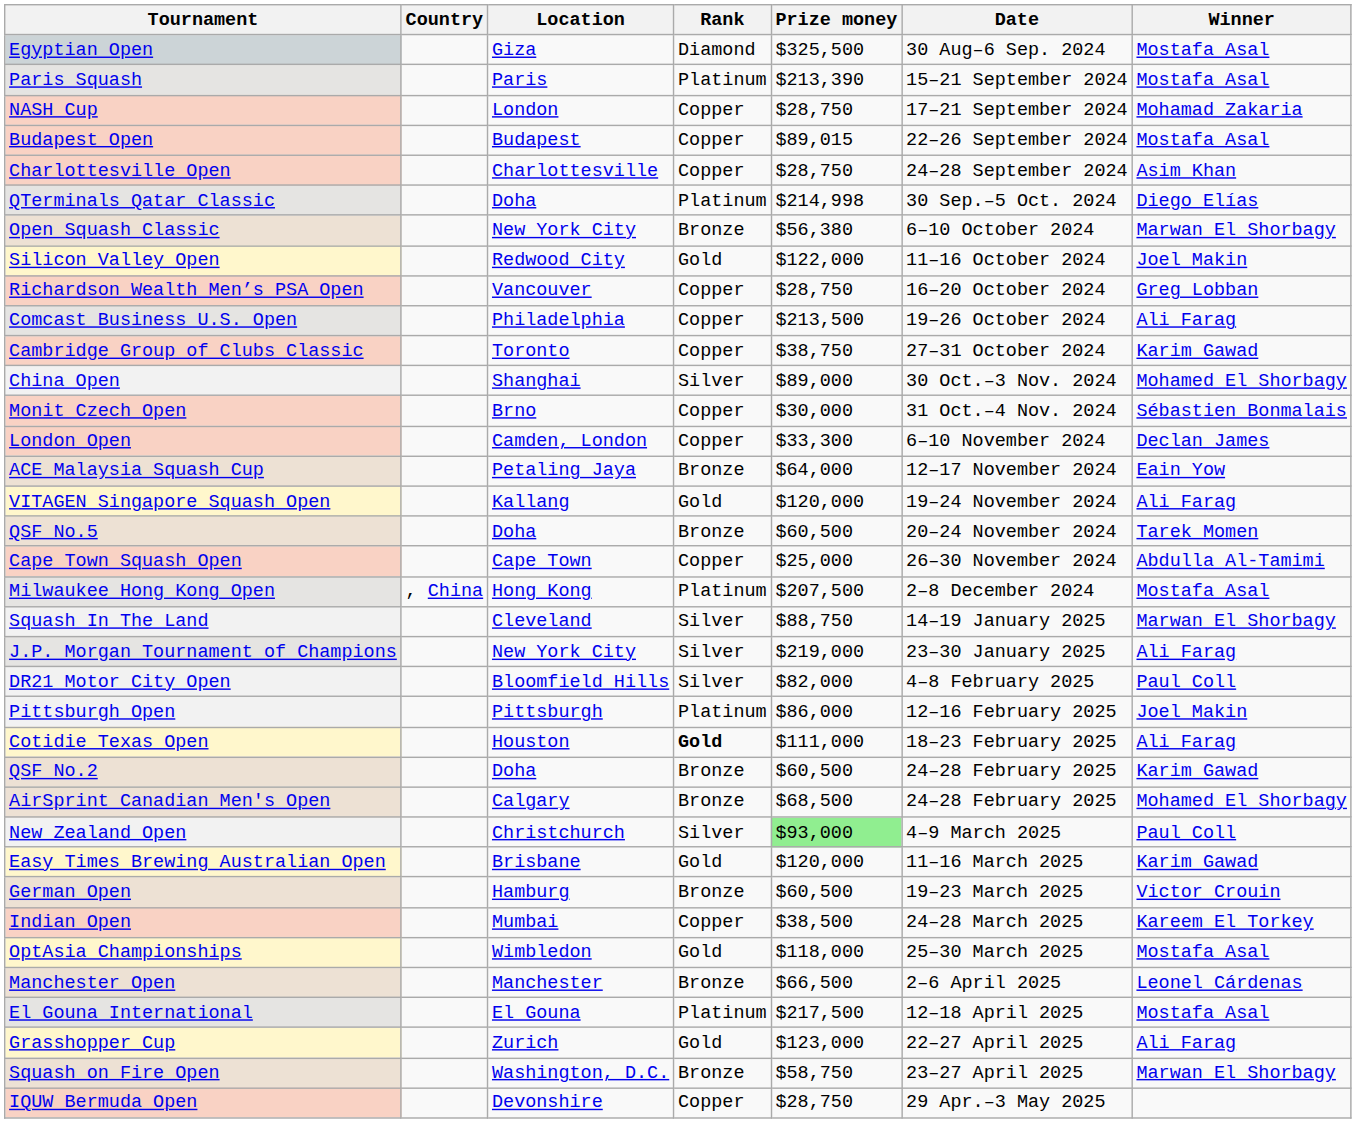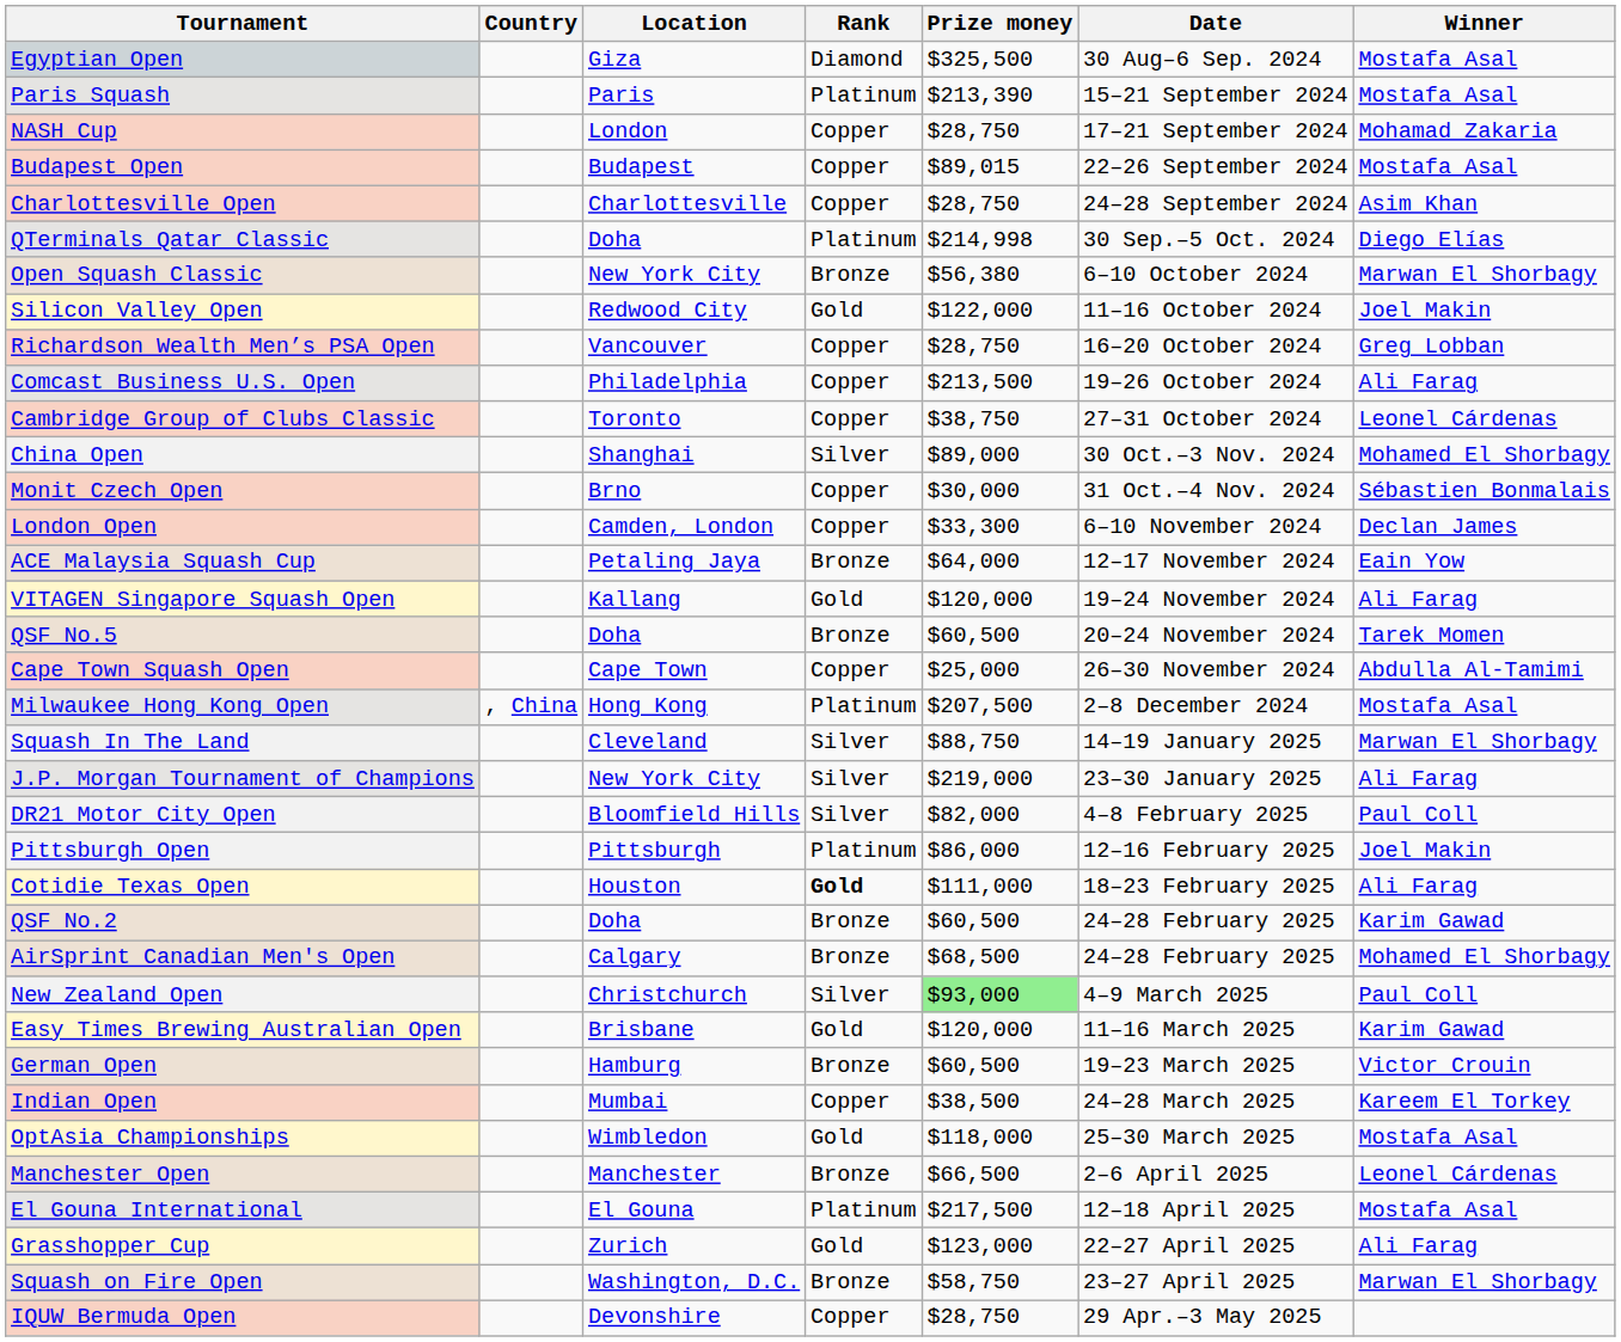 <table class=wikitable>
 <tr>
 <th>Tournament</th>
 <th>Country</th>
 <th>Location</th>
 <th>Rank</th>
 <th>Prize money</th>
 <th>Date</th>
 <th>Winner</th>
 </tr>
 <tr>
 <td style="background:#ccd4d7;"><a href='#'> Egyptian Open</a></td>
 <td></td>
 <td><a href='#'>Giza</a></td>
 <td>Diamond</td>
 <td>$325,500</td>
 <td>30 Aug–6 Sep. 2024</td>
 <td> <a href='#'>Mostafa Asal</a></td>
 </tr>
 <tr>
 <td style="background:#E5E4E2;"><a href='#'>Paris Squash</a></td>
 <td></td>
 <td><a href='#'>Paris</a></td>
 <td>Platinum</td>
 <td>$213,390</td>
 <td>15–21 September 2024</td>
 <td> <a href='#'>Mostafa Asal</a></td>
 </tr>
 <tr>
 <td style="background:#f9d2c4;"><a href='#'>NASH Cup</a></td>
 <td></td>
 <td><a href='#'>London</a></td>
 <td>Copper</td>
 <td>$28,750</td>
 <td>17–21 September 2024</td>
 <td> <a href='#'>Mohamad Zakaria</a></td>
 </tr>
 <tr>
 <td style="background:#f9d2c4;"><a href='#'>Budapest Open</a></td>
 <td></td>
 <td><a href='#'>Budapest</a></td>
 <td>Copper</td>
 <td>$89,015</td>
 <td>22–26 September 2024</td>
 <td> <a href='#'>Mostafa Asal</a></td>
 </tr>
 <tr>
 <td style="background:#f9d2c4;"><a href='#'>Charlottesville Open</a></td>
 <td></td>
 <td><a href='#'>Charlottesville</a></td>
 <td>Copper</td>
 <td>$28,750</td>
 <td>24–28 September 2024</td>
 <td> <a href='#'>Asim Khan</a></td>
 </tr>
 <tr>
 <td style="background:#E5E4E2;"><a href='#'>QTerminals Qatar Classic</a></td>
 <td></td>
 <td><a href='#'>Doha</a></td>
 <td>Platinum</td>
 <td>$214,998</td>
 <td>30 Sep.–5 Oct. 2024</td>
 <td> <a href='#'>Diego Elías</a></td>
 </tr>
 <tr>
 <td style="background:#ede1d4;"><a href='#'>Open Squash Classic</a></td>
 <td></td>
 <td><a href='#'>New York City</a></td>
 <td>Bronze</td>
 <td>$56,380</td>
 <td>6–10 October 2024</td>
 <td> <a href='#'>Marwan El Shorbagy</a></td>
 </tr>
 <tr>
 <td style="background:#fff7cc;"><a href='#'>Silicon Valley Open</a></td>
 <td></td>
 <td><a href='#'>Redwood City</a></td>
 <td>Gold</td>
 <td>$122,000</td>
 <td>11–16 October 2024</td>
 <td> <a href='#'>Joel Makin</a></td>
 </tr>
 <tr>
 <td style="background:#f9d2c4;"><a href='#'>Richardson Wealth Men’s PSA Open</a></td>
 <td></td>
 <td><a href='#'>Vancouver</a></td>
 <td>Copper</td>
 <td>$28,750</td>
 <td>16–20 October 2024</td>
 <td> <a href='#'>Greg Lobban</a></td>
 </tr>
 <tr>
 <td style="background:#E5E4E2;"><a href='#'>Comcast Business U.S. Open</a></td>
 <td></td>
 <td><a href='#'>Philadelphia</a></td>
 <td>Copper</td>
 <td>$213,500</td>
 <td>19–26 October 2024</td>
 <td> <a href='#'>Ali Farag</a></td>
 </tr>
 <tr>
 <td style="background:#f9d2c4;"><a href='#'>Cambridge Group of Clubs Classic</a></td>
 <td></td>
 <td><a href='#'>Toronto</a></td>
 <td>Copper</td>
 <td>$38,750</td>
 <td>27–31 October 2024</td>
-<td> <a href='#'>Karim Gawad</a></td>
+<td> <a href='#'>Leonel Cárdenas</a></td>
 </tr>
 <tr>
 <td style="background:#f2f2f2;"><a href='#'>China Open</a></td>
 <td></td>
 <td><a href='#'>Shanghai</a></td>
 <td>Silver</td>
 <td>$89,000</td>
 <td>30 Oct.–3 Nov. 2024</td>
 <td> <a href='#'>Mohamed El Shorbagy</a></td>
 </tr>
 <tr>
 <td style="background:#f9d2c4;"><a href='#'>Monit Czech Open</a></td>
 <td></td>
 <td><a href='#'>Brno</a></td>
 <td>Copper</td>
 <td>$30,000</td>
 <td>31 Oct.–4 Nov. 2024</td>
 <td> <a href='#'>Sébastien Bonmalais</a></td>
 </tr>
 <tr>
 <td style="background:#f9d2c4;"><a href='#'>London Open</a></td>
 <td></td>
 <td><a href='#'>Camden, London</a></td>
 <td>Copper</td>
 <td>$33,300</td>
 <td>6–10 November 2024</td>
 <td> <a href='#'>Declan James</a></td>
 </tr>
 <tr>
 <td style="background:#ede1d4;"><a href='#'>ACE Malaysia Squash Cup</a></td>
 <td></td>
 <td><a href='#'>Petaling Jaya</a></td>
 <td>Bronze</td>
 <td>$64,000</td>
 <td>12–17 November 2024</td>
 <td> <a href='#'>Eain Yow</a></td>
 </tr>
 <tr>
 <td style="background:#fff7cc;"><a href='#'>VITAGEN Singapore Squash Open</a></td>
 <td></td>
 <td><a href='#'>Kallang</a></td>
 <td>Gold</td>
 <td>$120,000</td>
 <td>19–24 November 2024</td>
 <td> <a href='#'>Ali Farag</a></td>
 </tr>
 <tr>
 <td style="background:#ede1d4;"><a href='#'>QSF No.5</a></td>
 <td></td>
 <td><a href='#'>Doha</a></td>
 <td>Bronze</td>
 <td>$60,500</td>
 <td>20–24 November 2024</td>
 <td> <a href='#'>Tarek Momen</a></td>
 </tr>
 <tr>
 <td style="background:#f9d2c4;"><a href='#'>Cape Town Squash Open</a></td>
 <td></td>
 <td><a href='#'>Cape Town</a></td>
 <td>Copper</td>
 <td>$25,000</td>
 <td>26–30 November 2024</td>
 <td> <a href='#'>Abdulla Al-Tamimi</a></td>
 </tr>
 <tr>
 <td style="background:#E5E4E2;"><a href='#'>Milwaukee Hong Kong Open</a></td>
 <td>, <a href='#'>China</a></td>
 <td><a href='#'>Hong Kong</a></td>
 <td>Platinum</td>
 <td>$207,500</td>
 <td>2–8 December 2024</td>
 <td> <a href='#'>Mostafa Asal</a></td>
 </tr>
 <tr>
 <td style="background:#f2f2f2;"><a href='#'>Squash In The Land</a></td>
 <td></td>
 <td><a href='#'>Cleveland</a></td>
 <td>Silver</td>
 <td>$88,750</td>
 <td>14–19 January 2025</td>
 <td> <a href='#'>Marwan El Shorbagy</a></td>
 </tr>
 <tr>
 <td style="background:#E5E4E2;"><a href='#'>J.P. Morgan Tournament of Champions</a></td>
 <td></td>
 <td><a href='#'>New York City</a></td>
 <td>Silver</td>
 <td>$219,000</td>
 <td>23–30 January 2025</td>
 <td> <a href='#'>Ali Farag</a></td>
 </tr>
 <tr>
 <td style="background:#f2f2f2;"><a href='#'>DR21 Motor City Open</a></td>
 <td></td>
 <td><a href='#'>Bloomfield Hills</a></td>
 <td>Silver</td>
 <td>$82,000</td>
 <td>4–8 February 2025</td>
 <td> <a href='#'>Paul Coll</a></td>
 </tr>
 <tr>
 <td style="background:#f2f2f2;"><a href='#'>Pittsburgh Open</a></td>
 <td></td>
 <td><a href='#'>Pittsburgh</a></td>
 <td>Platinum</td>
 <td>$86,000</td>
 <td>12–16 February 2025</td>
 <td> <a href='#'>Joel Makin</a></td>
 </tr>
 <tr>
 <td style="background:#fff7cc;"><a href='#'>Cotidie Texas Open</a></td>
 <td></td>
 <td><a href='#'>Houston</a></td>
 <td><strong>Gold</strong></td>
 <td>$111,000</td>
 <td>18–23 February 2025</td>
 <td> <a href='#'>Ali Farag</a></td>
 </tr>
 <tr>
 <td style="background:#ede1d4;"><a href='#'>QSF No.2</a></td>
 <td></td>
 <td><a href='#'>Doha</a></td>
 <td>Bronze</td>
 <td>$60,500</td>
 <td>24–28 February 2025</td>
 <td> <a href='#'>Karim Gawad</a></td>
 </tr>
 <tr>
 <td style="background:#ede1d4;"><a href='#'>AirSprint Canadian Men's Open</a></td>
 <td></td>
 <td><a href='#'>Calgary</a></td>
 <td>Bronze</td>
 <td>$68,500</td>
 <td>24–28 February 2025</td>
 <td> <a href='#'>Mohamed El Shorbagy</a></td>
 </tr>
 <tr>
 <td style="background:#f2f2f2;"><a href='#'>New Zealand Open</a></td>
 <td></td>
 <td><a href='#'>Christchurch</a></td>
 <td>Silver</td>
 <td style="background: lightgreen;">$93,000</td>
 <td>4–9 March 2025</td>
 <td> <a href='#'>Paul Coll</a></td>
 </tr>
 <tr>
 <td style="background:#fff7cc;"><a href='#'>Easy Times Brewing Australian Open</a></td>
 <td></td>
 <td><a href='#'>Brisbane</a></td>
 <td>Gold</td>
 <td>$120,000</td>
 <td>11–16 March 2025</td>
 <td> <a href='#'>Karim Gawad</a></td>
 </tr>
 <tr>
 <td style="background:#ede1d4;"><a href='#'>German Open</a></td>
 <td></td>
 <td><a href='#'>Hamburg</a></td>
 <td>Bronze</td>
 <td>$60,500</td>
 <td>19–23 March 2025</td>
 <td> <a href='#'>Victor Crouin</a></td>
 </tr>
 <tr>
 <td style="background:#f9d2c4;"><a href='#'> Indian Open</a></td>
 <td></td>
 <td><a href='#'>Mumbai</a></td>
 <td>Copper</td>
 <td>$38,500</td>
 <td>24–28 March 2025</td>
 <td> <a href='#'>Kareem El Torkey</a></td>
 </tr>
 <tr>
 <td style="background:#fff7cc;"><a href='#'>OptAsia Championships</a></td>
 <td></td>
 <td><a href='#'>Wimbledon</a></td>
 <td>Gold</td>
 <td>$118,000</td>
 <td>25–30 March 2025</td>
 <td> <a href='#'>Mostafa Asal</a></td>
 </tr>
 <tr>
 <td style="background:#ede1d4;"><a href='#'>Manchester Open</a></td>
 <td></td>
 <td><a href='#'>Manchester</a></td>
 <td>Bronze</td>
 <td>$66,500</td>
 <td>2–6 April 2025</td>
 <td> <a href='#'>Leonel Cárdenas</a></td>
 </tr>
 <tr>
 <td style="background:#E5E4E2;"><a href='#'>El Gouna International</a></td>
 <td></td>
 <td><a href='#'>El Gouna</a></td>
 <td>Platinum</td>
 <td>$217,500</td>
 <td>12–18 April 2025</td>
 <td> <a href='#'>Mostafa Asal</a></td>
 </tr>
 <tr>
 <td style="background:#fff7cc;"><a href='#'>Grasshopper Cup</a></td>
 <td></td>
 <td><a href='#'>Zurich</a></td>
 <td>Gold</td>
 <td>$123,000</td>
 <td>22–27 April 2025</td>
 <td> <a href='#'>Ali Farag</a></td>
 </tr>
 <tr>
 <td style="background:#ede1d4;"><a href='#'>Squash on Fire Open</a></td>
 <td></td>
 <td><a href='#'>Washington, D.C.</a></td>
 <td>Bronze</td>
 <td>$58,750</td>
 <td>23–27 April 2025</td>
 <td> <a href='#'>Marwan El Shorbagy</a></td>
 </tr>
 <tr>
 <td style="background:#f9d2c4;"><a href='#'>IQUW Bermuda Open</a></td>
 <td></td>
 <td><a href='#'>Devonshire</a></td>
 <td>Copper</td>
 <td>$28,750</td>
 <td>29 Apr.–3 May 2025</td>
 <td> <a href='#'></a></td>
 </tr>
 </table>
